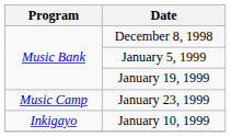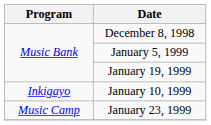 <table class="wikitable" style="text-align:center">
 <tr>
 <th width="110">Program</th>
 <th width="140">Date</th>
 </tr>
 <tr>
 <td rowspan="3"><em><a href='#'>Music Bank</a></em></td>
 <td>December 8, 1998</td>
 </tr>
 <tr>
 <td>January 5, 1999</td>
 </tr>
 <tr>
 <td>January 19, 1999</td>
 </tr>
 <tr>
+<td><em><a href='#'>Inkigayo</a></em></td>
+<td>January 10, 1999</td>
+</tr>
+<tr>
 <td><em><a href='#'>Music Camp</a></em></td>
 <td>January 23, 1999</td>
 </tr>
 <tr>
-<td><em><a href='#'>Inkigayo</a></em></td>
-<td>January 10, 1999</td>
-</tr>
-<tr>
 </tr>
 </table>
